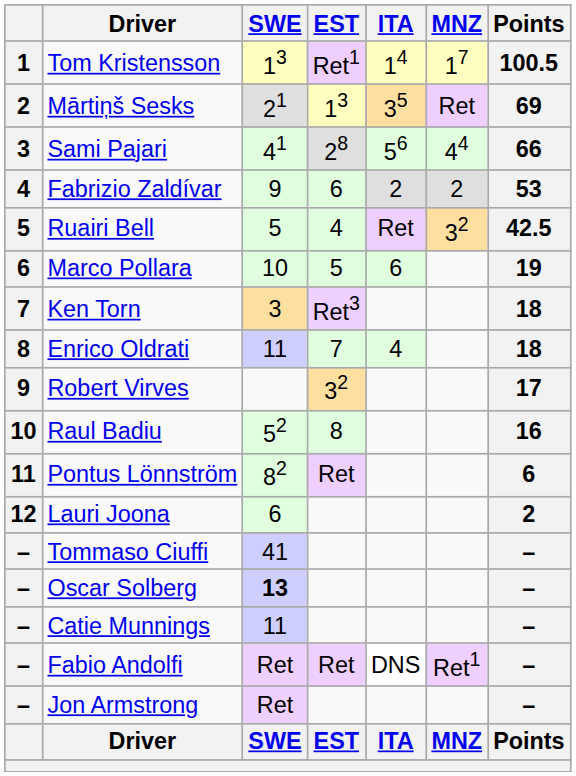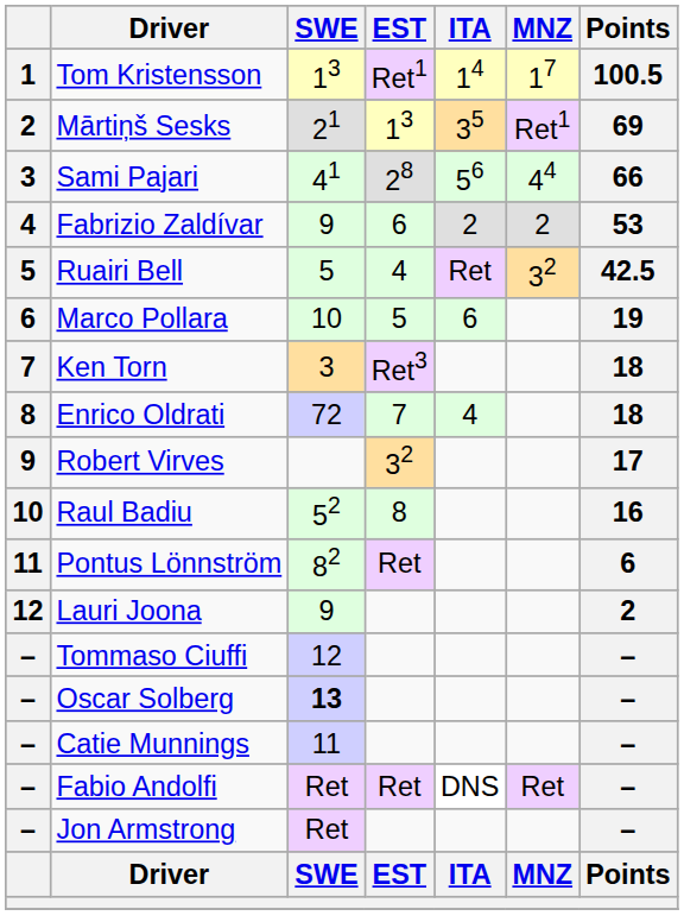 <table class="wikitable" style="font-size: 85%; text-align: center">
 <tr valign="top">
 <th valign="middle"></th>
 <th valign="middle">Driver</th>
 <th><a href='#'>SWE</a><br></th>
 <th><a href='#'>EST</a><br></th>
 <th><a href='#'>ITA</a><br></th>
 <th><a href='#'>MNZ</a><br></th>
 <th valign="middle">Points</th>
 </tr>
 <tr>
 <th>1</th>
 <td align="left"> <a href='#'>Tom Kristensson</a></td>
 <td style="background:#ffffbf">1<sup>3</sup></td>
 <td style="background:#efcfff">Ret<sup>1</sup></td>
 <td style="background:#ffffbf">1<sup>4</sup></td>
 <td style="background:#ffffbf">1<sup>7</sup></td>
 <th>100.5</th>
 </tr>
 <tr>
 <th>2</th>
 <td align="left"> <a href='#'>Mārtiņš Sesks</a></td>
 <td style="background:#dfdfdf">2<sup>1</sup></td>
 <td style="background:#ffffbf">1<sup>3</sup></td>
 <td style="background:#ffdf9f">3<sup>5</sup></td>
-<td style="background:#efcfff">Ret</td>
+<td style="background:#efcfff">Ret<sup>1</sup></td>
 <th>69</th>
 </tr>
 <tr>
 <th>3</th>
 <td align="left"> <a href='#'>Sami Pajari</a></td>
 <td style="background:#dfffdf">4<sup>1</sup></td>
 <td style="background:#dfdfdf">2<sup>8</sup></td>
 <td style="background:#dfffdf">5<sup>6</sup></td>
 <td style="background:#dfffdf">4<sup>4</sup></td>
 <th>66</th>
 </tr>
 <tr>
 <th>4</th>
 <td align="left"> <a href='#'>Fabrizio Zaldívar</a></td>
 <td style="background:#dfffdf">9</td>
 <td style="background:#dfffdf">6</td>
 <td style="background:#dfdfdf">2</td>
 <td style="background:#dfdfdf">2</td>
 <th>53</th>
 </tr>
 <tr>
 <th>5</th>
 <td align="left"> <a href='#'>Ruairi Bell</a></td>
 <td style="background:#dfffdf">5</td>
 <td style="background:#dfffdf">4</td>
 <td style="background:#efcfff">Ret</td>
 <td style="background:#ffdf9f">3<sup>2</sup></td>
 <th>42.5</th>
 </tr>
 <tr>
 <th>6</th>
 <td align="left"> <a href='#'>Marco Pollara</a></td>
 <td style="background:#dfffdf">10</td>
 <td style="background:#dfffdf">5</td>
 <td style="background:#dfffdf">6</td>
 <td></td>
 <th>19</th>
 </tr>
 <tr>
 <th>7</th>
 <td align="left"> <a href='#'>Ken Torn</a></td>
 <td style="background:#ffdf9f">3</td>
 <td style="background:#efcfff">Ret<sup>3</sup></td>
 <td></td>
 <td></td>
 <th>18</th>
 </tr>
 <tr>
 <th>8</th>
 <td align="left"> <a href='#'>Enrico Oldrati</a></td>
-<td style="background:#cfcfff">11</td>
+<td style="background:#cfcfff">72</td>
 <td style="background:#dfffdf">7</td>
 <td style="background:#dfffdf">4</td>
 <td></td>
 <th>18</th>
 </tr>
 <tr>
 <th>9</th>
 <td align="left"> <a href='#'>Robert Virves</a></td>
 <td></td>
 <td style="background:#ffdf9f">3<sup>2</sup></td>
 <td></td>
 <td></td>
 <th>17</th>
 </tr>
 <tr>
 <th>10</th>
 <td align="left"> <a href='#'>Raul Badiu</a></td>
 <td style="background:#dfffdf">5<sup>2</sup></td>
 <td style="background:#dfffdf">8</td>
 <td></td>
 <td></td>
 <th>16</th>
 </tr>
 <tr>
 <th>11</th>
 <td align="left" nowrap> <a href='#'>Pontus Lönnström</a></td>
 <td style="background:#dfffdf">8<sup>2</sup></td>
 <td style="background:#efcfff">Ret</td>
 <td></td>
 <td></td>
 <th>6</th>
 </tr>
 <tr>
 <th>12</th>
 <td align="left"> <a href='#'>Lauri Joona</a></td>
-<td style="background:#dfffdf">6</td>
+<td style="background:#dfffdf">9</td>
 <td></td>
 <td></td>
 <td></td>
 <th>2</th>
 </tr>
 <tr>
 <th>–</th>
 <td align="left"> <a href='#'>Tommaso Ciuffi</a></td>
-<td style="background:#cfcfff">41</td>
+<td style="background:#cfcfff">12</td>
 <td></td>
 <td></td>
 <td></td>
 <th>–</th>
 </tr>
 <tr>
 <th>–</th>
 <td align="left"> <a href='#'>Oscar Solberg</a></td>
 <td style="background:#cfcfff"><strong>13</strong></td>
 <td></td>
 <td></td>
 <td></td>
 <th>–</th>
 </tr>
 <tr>
 <th>–</th>
 <td align="left"> <a href='#'>Catie Munnings</a></td>
 <td style="background:#cfcfff">11</td>
 <td></td>
 <td></td>
 <td></td>
 <th>–</th>
 </tr>
 <tr>
 <th>–</th>
 <td align="left"> <a href='#'>Fabio Andolfi</a></td>
 <td style="background:#efcfff">Ret</td>
 <td style="background:#efcfff">Ret</td>
 <td style="background:#ffffff">DNS</td>
-<td style="background:#efcfff">Ret<sup>1</sup></td>
+<td style="background:#efcfff">Ret</td>
 <th>–</th>
 </tr>
 <tr>
 <th>–</th>
 <td align="left"> <a href='#'>Jon Armstrong</a></td>
 <td style="background:#efcfff">Ret</td>
 <td></td>
 <td></td>
 <td></td>
 <th>–</th>
 </tr>
 <tr>
 <th valign="middle"></th>
 <th valign="middle">Driver</th>
 <th><a href='#'>SWE</a><br></th>
 <th><a href='#'>EST</a><br></th>
 <th><a href='#'>ITA</a><br></th>
 <th><a href='#'>MNZ</a><br></th>
 <th valign="middle">Points</th>
 </tr>
 <tr>
 <th colspan="9"></th>
 </tr>
 <tr>
 </tr>
 </table>
